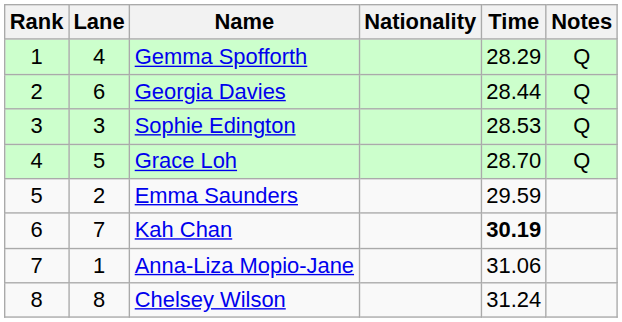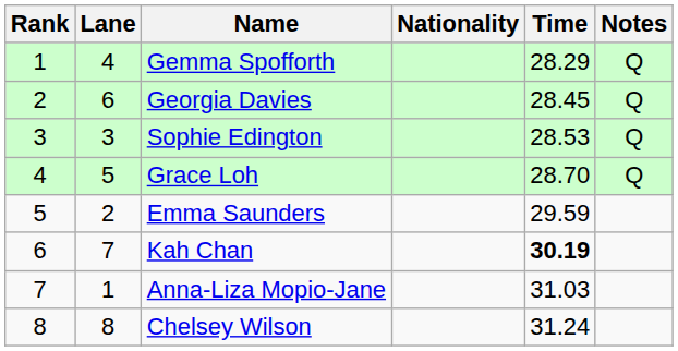 <table class="wikitable sortable" style="text-align:center">
 <tr>
 <th>Rank</th>
 <th>Lane</th>
 <th>Name</th>
 <th>Nationality</th>
 <th>Time</th>
 <th>Notes</th>
 </tr>
 <tr bgcolor=ccffcc>
 <td>1</td>
 <td>4</td>
 <td align=left><a href='#'>Gemma Spofforth</a></td>
 <td align=left></td>
 <td>28.29</td>
 <td>Q</td>
 </tr>
 <tr bgcolor=ccffcc>
 <td>2</td>
 <td>6</td>
 <td align=left><a href='#'>Georgia Davies</a></td>
 <td align=left></td>
-<td>28.44</td>
+<td>28.45</td>
 <td>Q</td>
 </tr>
 <tr bgcolor=ccffcc>
 <td>3</td>
 <td>3</td>
 <td align=left><a href='#'>Sophie Edington</a></td>
 <td align=left></td>
 <td>28.53</td>
 <td>Q</td>
 </tr>
 <tr bgcolor=ccffcc>
 <td>4</td>
 <td>5</td>
 <td align=left><a href='#'>Grace Loh</a></td>
 <td align=left></td>
 <td>28.70</td>
 <td>Q</td>
 </tr>
 <tr>
 <td>5</td>
 <td>2</td>
 <td align=left><a href='#'>Emma Saunders</a></td>
 <td align=left></td>
 <td>29.59</td>
 <td></td>
 </tr>
 <tr>
 <td>6</td>
 <td>7</td>
 <td align=left><a href='#'>Kah Chan</a></td>
 <td align=left></td>
 <td><strong>30.19</strong></td>
 <td></td>
 </tr>
 <tr>
 <td>7</td>
 <td>1</td>
 <td align=left><a href='#'>Anna-Liza Mopio-Jane</a></td>
 <td align=left></td>
-<td>31.06</td>
+<td>31.03</td>
 <td></td>
 </tr>
 <tr>
 <td>8</td>
 <td>8</td>
 <td align=left><a href='#'>Chelsey Wilson</a></td>
 <td align=left></td>
 <td>31.24</td>
 <td></td>
 </tr>
 </table>
